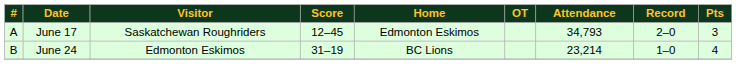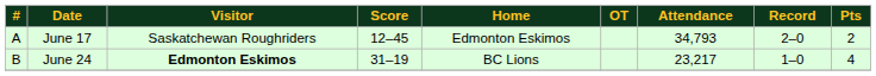 <table class="wikitable" width="80%">
 <tr align="center" style="background:#0C371D;color:#ffc322;">
 <td><strong>#</strong></td>
 <td><strong>Date</strong></td>
 <td><strong>Visitor</strong></td>
 <td><strong>Score</strong></td>
 <td><strong>Home</strong></td>
 <td><strong>OT</strong></td>
 <td><strong>Attendance</strong></td>
 <td><strong>Record</strong></td>
 <td><strong>Pts</strong></td>
 </tr>
 <tr align="center" bgcolor="#ddffdd">
 <td>A</td>
 <td>June 17</td>
 <td>Saskatchewan Roughriders</td>
 <td>12–45</td>
 <td>Edmonton Eskimos</td>
 <td></td>
 <td>34,793</td>
 <td>2–0</td>
-<td>3</td>
+<td>2</td>
 </tr>
 <tr align="center" bgcolor="#ddffdd">
 <td>B</td>
 <td>June 24</td>
-<td>Edmonton Eskimos</td>
+<td><strong>Edmonton Eskimos</strong></td>
 <td>31–19</td>
 <td>BC Lions</td>
 <td></td>
-<td>23,214</td>
+<td>23,217</td>
 <td>1–0</td>
 <td>4</td>
 </tr>
 <tr>
 </tr>
 </table>
